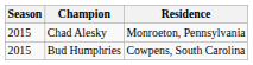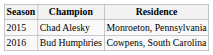 <table class="wikitable">
 <tr>
 <th>Season</th>
 <th>Champion</th>
 <th>Residence</th>
 </tr>
 <tr>
 <td>2015</td>
 <td>Chad Alesky</td>
 <td>Monroeton, Pennsylvania</td>
 </tr>
 <tr>
-<td>2015</td>
+<td>2016</td>
 <td>Bud Humphries</td>
 <td>Cowpens, South Carolina</td>
 </tr>
 </table>
